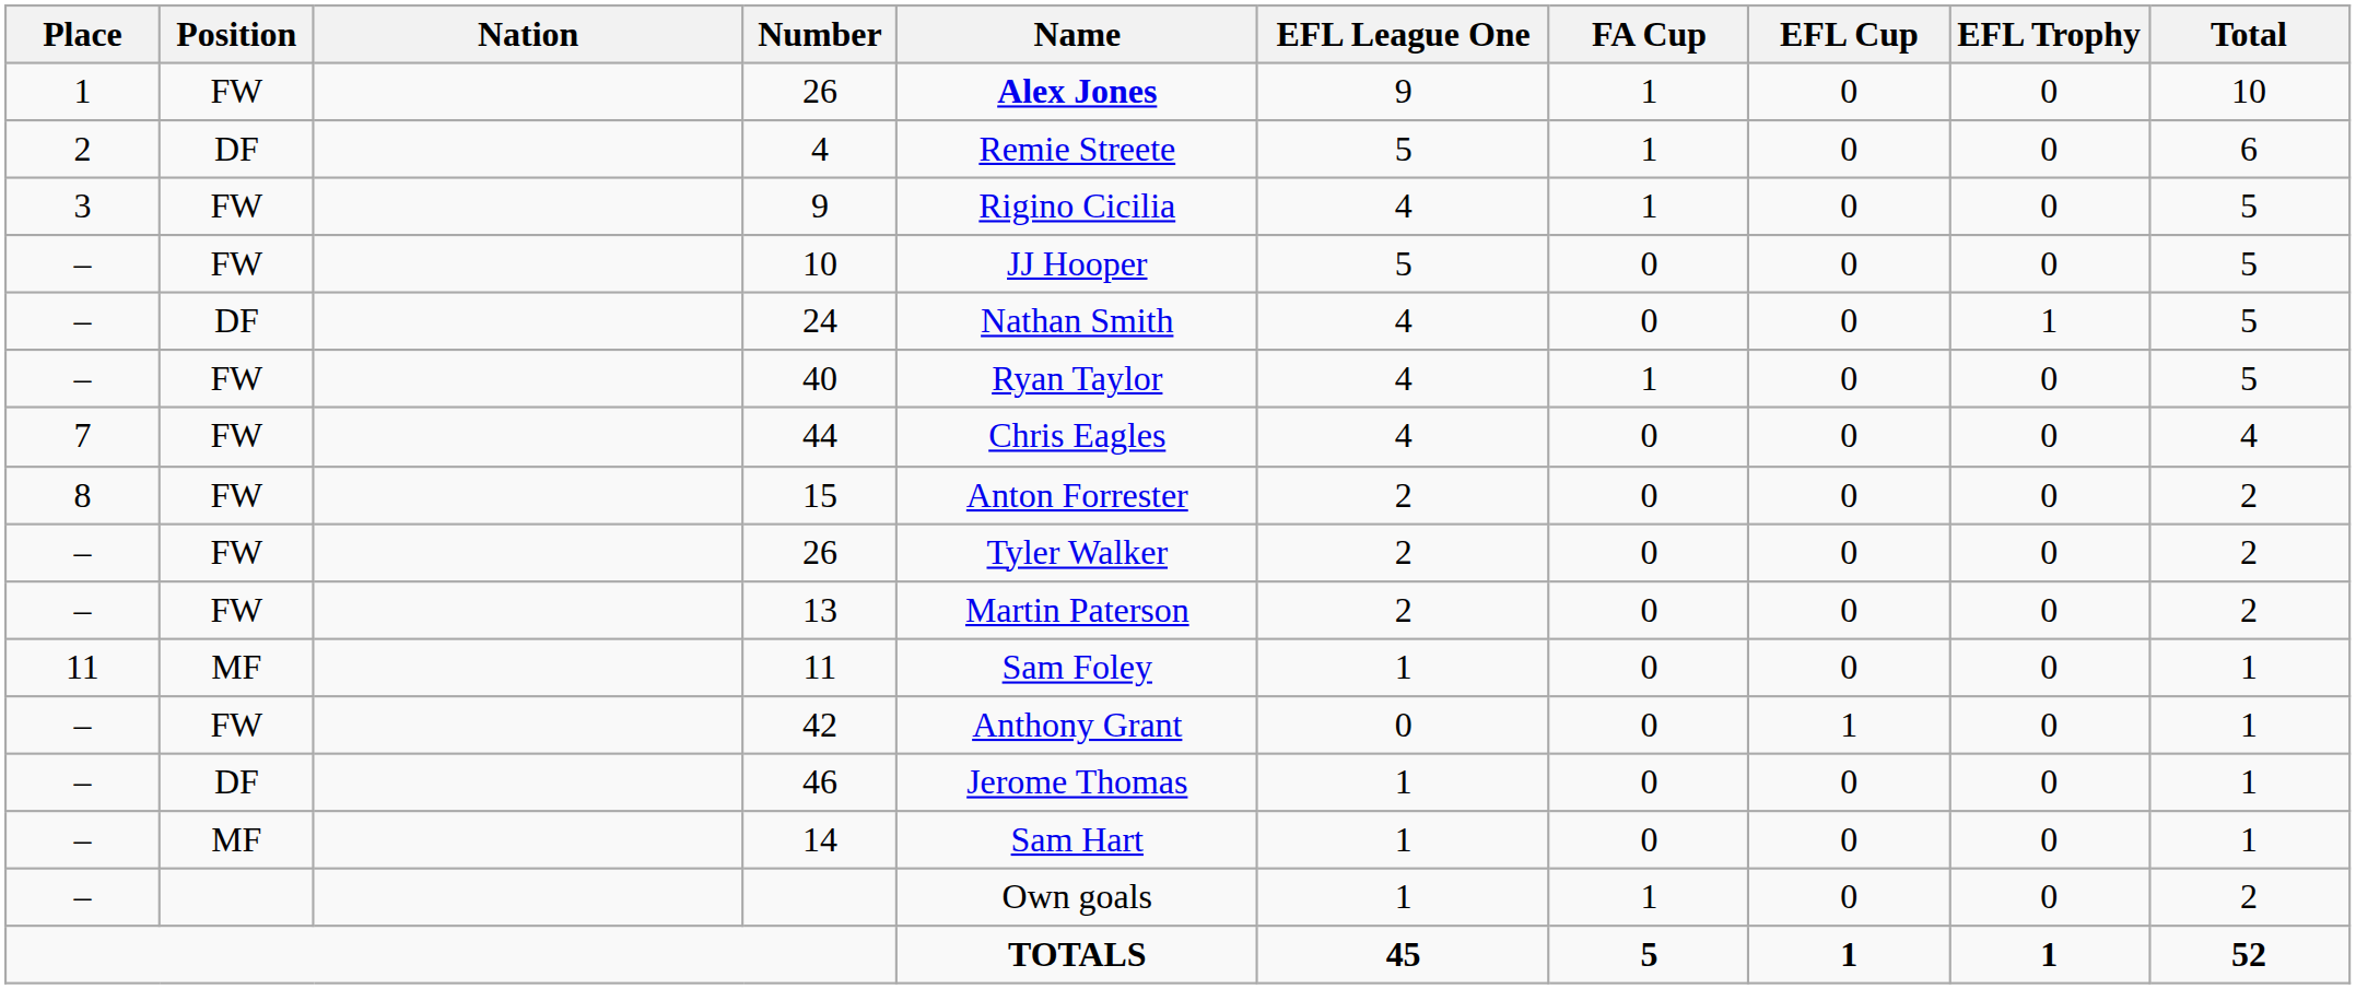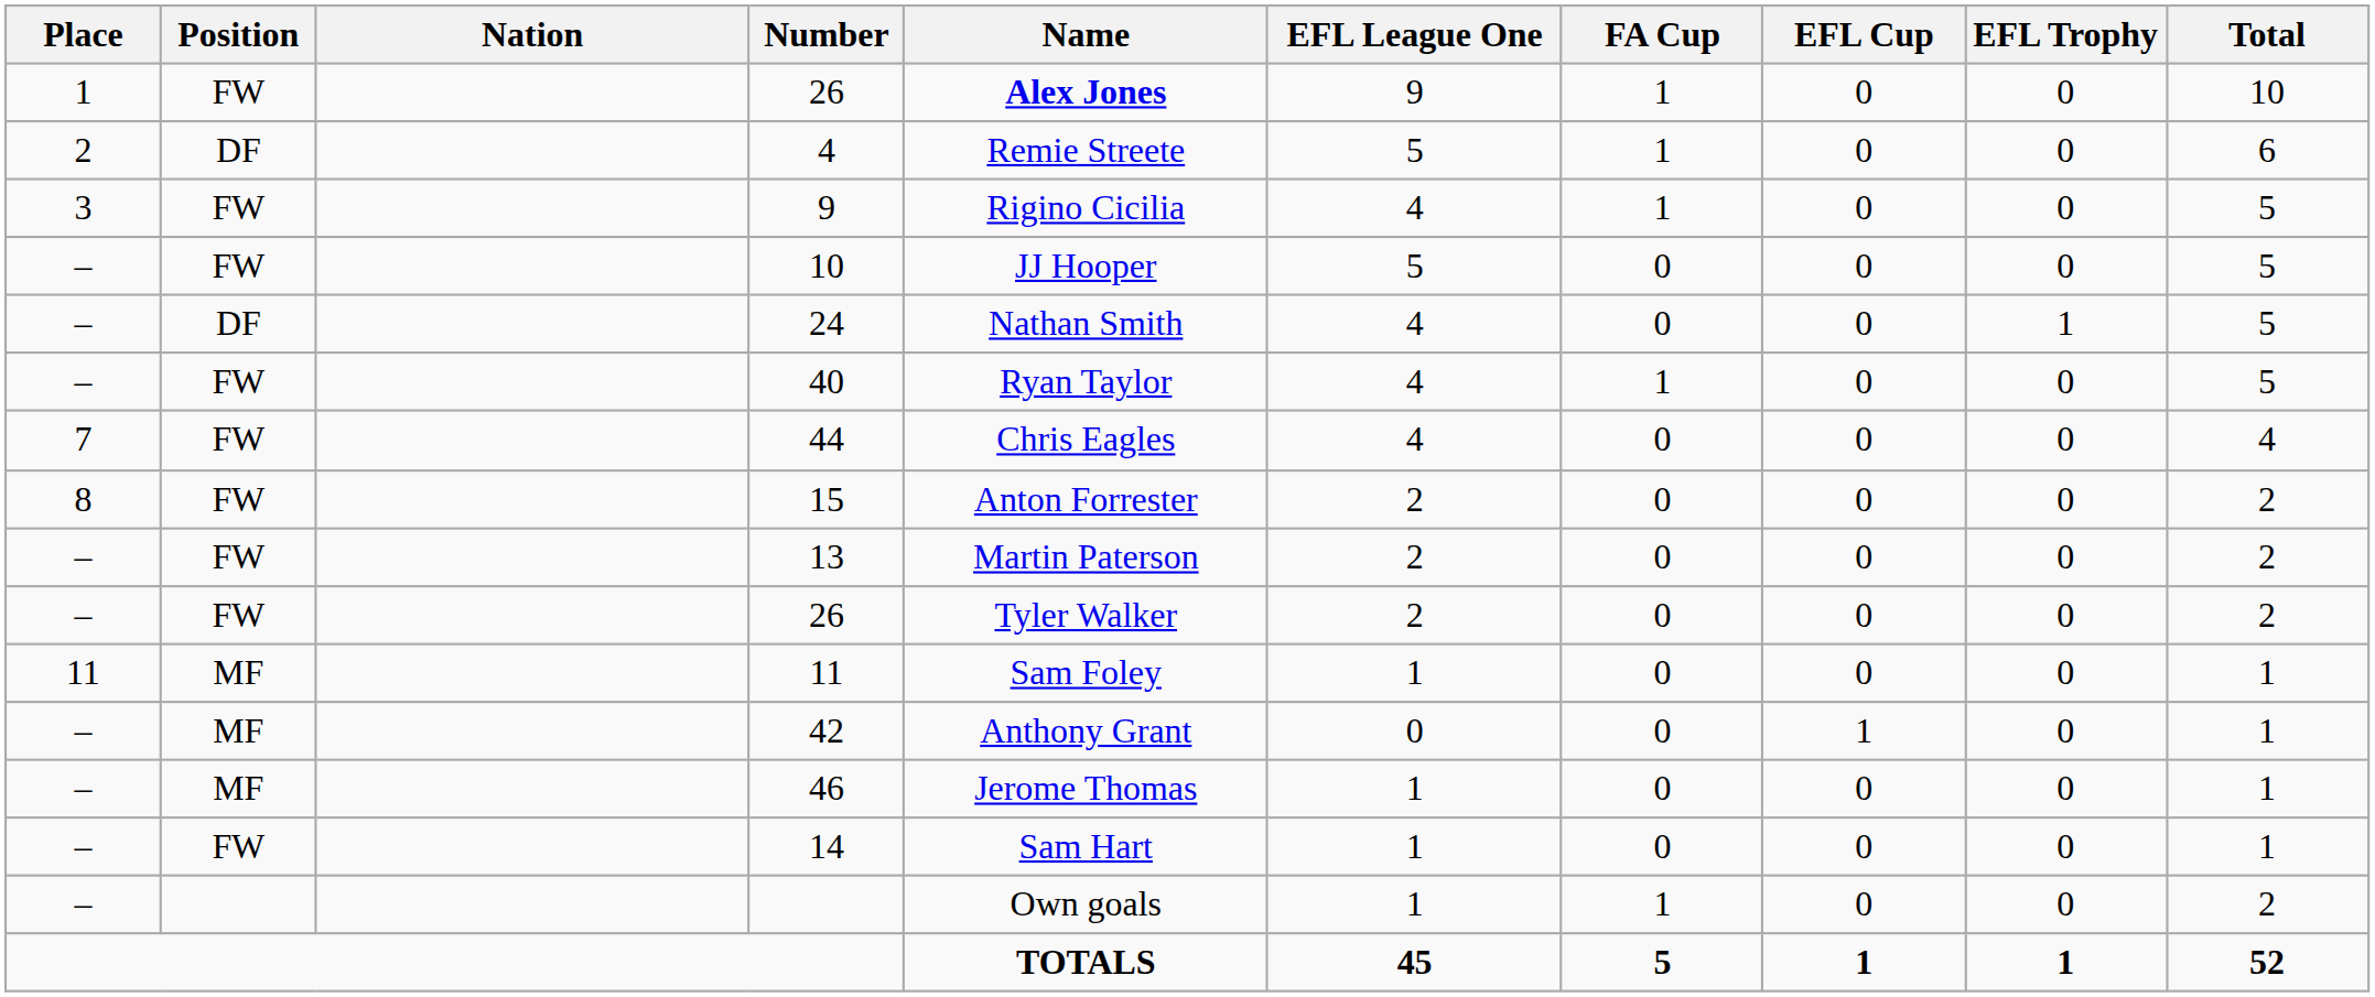 <table class="wikitable" style="font-size: 95%; text-align: center;">
 <tr>
 <th width=60>Place</th>
 <th width=60>Position</th>
 <th width=180>Nation</th>
 <th width=60>Number</th>
 <th width=150>Name</th>
 <th width=120>EFL League One</th>
 <th width=80>FA Cup</th>
 <th width=80>EFL Cup</th>
 <th width=80>EFL Trophy</th>
 <th width=80>Total</th>
 </tr>
 <tr>
 <td>1</td>
 <td>FW</td>
 <td></td>
 <td>26</td>
 <td><strong><a href='#'>Alex Jones</a></strong></td>
 <td>9</td>
 <td>1</td>
 <td>0</td>
 <td>0</td>
 <td>10</td>
 </tr>
 <tr>
 <td>2</td>
 <td>DF</td>
 <td></td>
 <td>4</td>
 <td><a href='#'>Remie Streete</a></td>
 <td>5</td>
 <td>1</td>
 <td>0</td>
 <td>0</td>
 <td>6</td>
 </tr>
 <tr>
 <td>3</td>
 <td>FW</td>
 <td></td>
 <td>9</td>
 <td><a href='#'>Rigino Cicilia</a></td>
 <td>4</td>
 <td>1</td>
 <td>0</td>
 <td>0</td>
 <td>5</td>
 </tr>
 <tr>
 <td>–</td>
 <td>FW</td>
 <td></td>
 <td>10</td>
 <td><a href='#'>JJ Hooper</a></td>
 <td>5</td>
 <td>0</td>
 <td>0</td>
 <td>0</td>
 <td>5</td>
 </tr>
 <tr>
 <td>–</td>
 <td>DF</td>
 <td></td>
 <td>24</td>
 <td><a href='#'>Nathan Smith</a></td>
 <td>4</td>
 <td>0</td>
 <td>0</td>
 <td>1</td>
 <td>5</td>
 </tr>
 <tr>
 <td>–</td>
 <td>FW</td>
 <td></td>
 <td>40</td>
 <td><a href='#'>Ryan Taylor</a></td>
 <td>4</td>
 <td>1</td>
 <td>0</td>
 <td>0</td>
 <td>5</td>
 </tr>
 <tr>
 <td>7</td>
 <td>FW</td>
 <td></td>
 <td>44</td>
 <td><a href='#'>Chris Eagles</a></td>
 <td>4</td>
 <td>0</td>
 <td>0</td>
 <td>0</td>
 <td>4</td>
 </tr>
 <tr>
 <td>8</td>
 <td>FW</td>
 <td></td>
 <td>15</td>
 <td><a href='#'>Anton Forrester</a></td>
 <td>2</td>
 <td>0</td>
 <td>0</td>
 <td>0</td>
 <td>2</td>
 </tr>
 <tr>
 <td>–</td>
 <td>FW</td>
 <td></td>
-<td>26</td>
-<td><a href='#'>Tyler Walker</a></td>
+<td>13</td>
+<td><a href='#'>Martin Paterson</a></td>
 <td>2</td>
 <td>0</td>
 <td>0</td>
 <td>0</td>
 <td>2</td>
 </tr>
 <tr>
 <td>–</td>
 <td>FW</td>
 <td></td>
-<td>13</td>
-<td><a href='#'>Martin Paterson</a></td>
+<td>26</td>
+<td><a href='#'>Tyler Walker</a></td>
 <td>2</td>
 <td>0</td>
 <td>0</td>
 <td>0</td>
 <td>2</td>
 </tr>
 <tr>
 <td>11</td>
 <td>MF</td>
 <td></td>
 <td>11</td>
 <td><a href='#'>Sam Foley</a></td>
 <td>1</td>
 <td>0</td>
 <td>0</td>
 <td>0</td>
 <td>1</td>
 </tr>
 <tr>
 <td>–</td>
-<td>FW</td>
+<td>MF</td>
 <td></td>
 <td>42</td>
 <td><a href='#'>Anthony Grant</a></td>
 <td>0</td>
 <td>0</td>
 <td>1</td>
 <td>0</td>
 <td>1</td>
 </tr>
 <tr>
 <td>–</td>
-<td>DF</td>
+<td>MF</td>
 <td></td>
 <td>46</td>
 <td><a href='#'>Jerome Thomas</a></td>
 <td>1</td>
 <td>0</td>
 <td>0</td>
 <td>0</td>
 <td>1</td>
 </tr>
 <tr>
 <td>–</td>
-<td>MF</td>
+<td>FW</td>
 <td></td>
 <td>14</td>
 <td><a href='#'>Sam Hart</a></td>
 <td>1</td>
 <td>0</td>
 <td>0</td>
 <td>0</td>
 <td>1</td>
 </tr>
 <tr>
 <td>–</td>
 <td></td>
 <td></td>
 <td></td>
 <td>Own goals</td>
 <td>1</td>
 <td>1</td>
 <td>0</td>
 <td>0</td>
 <td>2</td>
 </tr>
 <tr>
 <td colspan="4"></td>
 <td><strong>TOTALS</strong></td>
 <td><strong>45</strong></td>
 <td><strong>5</strong></td>
 <td><strong>1</strong></td>
 <td><strong>1</strong></td>
 <td><strong>52</strong></td>
 </tr>
 </table>
